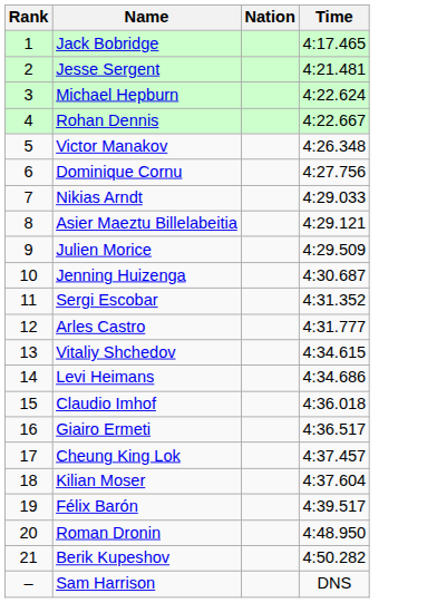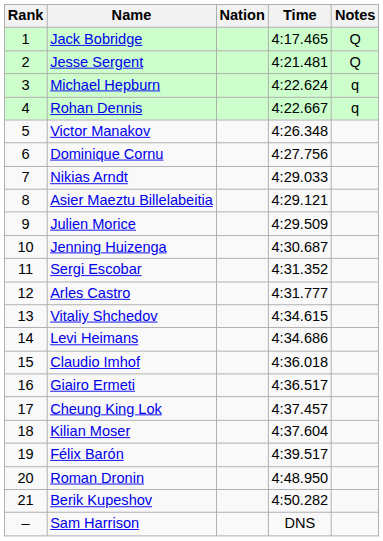 <table class="wikitable sortable" style="text-align:center">
 <tr>
 <th>Rank</th>
 <th>Name</th>
 <th>Nation</th>
 <th>Time</th>
+<th>Notes</th>
 </tr>
 <tr bgcolor=ccffcc>
 <td>1</td>
 <td align=left><a href='#'>Jack Bobridge</a></td>
 <td align=left></td>
 <td>4:17.465</td>
+<td>Q</td>
 </tr>
 <tr bgcolor=ccffcc>
 <td>2</td>
 <td align=left><a href='#'>Jesse Sergent</a></td>
 <td align=left></td>
 <td>4:21.481</td>
+<td>Q</td>
 </tr>
 <tr bgcolor=ccffcc>
 <td>3</td>
 <td align=left><a href='#'>Michael Hepburn</a></td>
 <td align=left></td>
 <td>4:22.624</td>
+<td>q</td>
 </tr>
 <tr bgcolor=ccffcc>
 <td>4</td>
 <td align=left><a href='#'>Rohan Dennis</a></td>
 <td align=left></td>
 <td>4:22.667</td>
+<td>q</td>
 </tr>
 <tr>
 <td>5</td>
 <td align=left><a href='#'>Victor Manakov</a></td>
 <td align=left></td>
 <td>4:26.348</td>
+<td></td>
 </tr>
 <tr>
 <td>6</td>
 <td align=left><a href='#'>Dominique Cornu</a></td>
 <td align=left></td>
 <td>4:27.756</td>
+<td></td>
 </tr>
 <tr>
 <td>7</td>
 <td align=left><a href='#'>Nikias Arndt</a></td>
 <td align=left></td>
 <td>4:29.033</td>
+<td></td>
 </tr>
 <tr>
 <td>8</td>
 <td align=left><a href='#'>Asier Maeztu Billelabeitia</a></td>
 <td align=left></td>
 <td>4:29.121</td>
+<td></td>
 </tr>
 <tr>
 <td>9</td>
 <td align=left><a href='#'>Julien Morice</a></td>
 <td align=left></td>
 <td>4:29.509</td>
+<td></td>
 </tr>
 <tr>
 <td>10</td>
 <td align=left><a href='#'>Jenning Huizenga</a></td>
 <td align=left></td>
 <td>4:30.687</td>
+<td></td>
 </tr>
 <tr>
 <td>11</td>
 <td align=left><a href='#'>Sergi Escobar</a></td>
 <td align=left></td>
 <td>4:31.352</td>
+<td></td>
 </tr>
 <tr>
 <td>12</td>
 <td align=left><a href='#'>Arles Castro</a></td>
 <td align=left></td>
 <td>4:31.777</td>
+<td></td>
 </tr>
 <tr>
 <td>13</td>
 <td align=left><a href='#'>Vitaliy Shchedov</a></td>
 <td align=left></td>
 <td>4:34.615</td>
+<td></td>
 </tr>
 <tr>
 <td>14</td>
 <td align=left><a href='#'>Levi Heimans</a></td>
 <td align=left></td>
 <td>4:34.686</td>
+<td></td>
 </tr>
 <tr>
 <td>15</td>
 <td align=left><a href='#'>Claudio Imhof</a></td>
 <td align=left></td>
 <td>4:36.018</td>
+<td></td>
 </tr>
 <tr>
 <td>16</td>
 <td align=left><a href='#'>Giairo Ermeti</a></td>
 <td align=left></td>
 <td>4:36.517</td>
+<td></td>
 </tr>
 <tr>
 <td>17</td>
 <td align=left><a href='#'>Cheung King Lok</a></td>
 <td align=left></td>
 <td>4:37.457</td>
+<td></td>
 </tr>
 <tr>
 <td>18</td>
 <td align=left><a href='#'>Kilian Moser</a></td>
 <td align=left></td>
 <td>4:37.604</td>
+<td></td>
 </tr>
 <tr>
 <td>19</td>
 <td align=left><a href='#'>Félix Barón</a></td>
 <td align=left></td>
 <td>4:39.517</td>
+<td></td>
 </tr>
 <tr>
 <td>20</td>
 <td align=left><a href='#'>Roman Dronin</a></td>
 <td align=left></td>
 <td>4:48.950</td>
+<td></td>
 </tr>
 <tr>
 <td>21</td>
 <td align=left><a href='#'>Berik Kupeshov</a></td>
 <td align=left></td>
 <td>4:50.282</td>
+<td></td>
 </tr>
 <tr>
 <td>–</td>
 <td align=left><a href='#'>Sam Harrison</a></td>
 <td align=left></td>
 <td>DNS</td>
+<td></td>
 </tr>
 </table>
